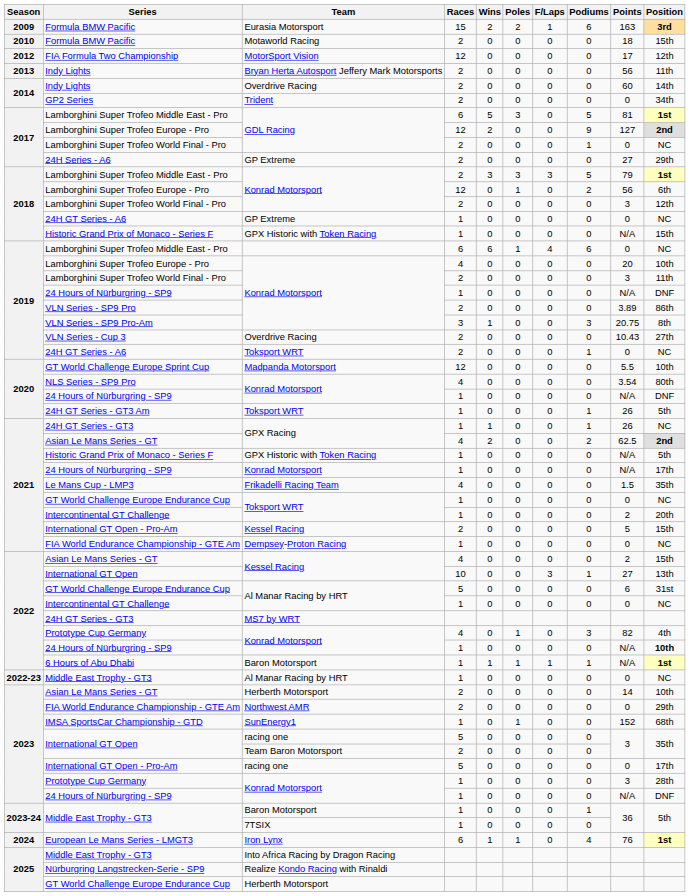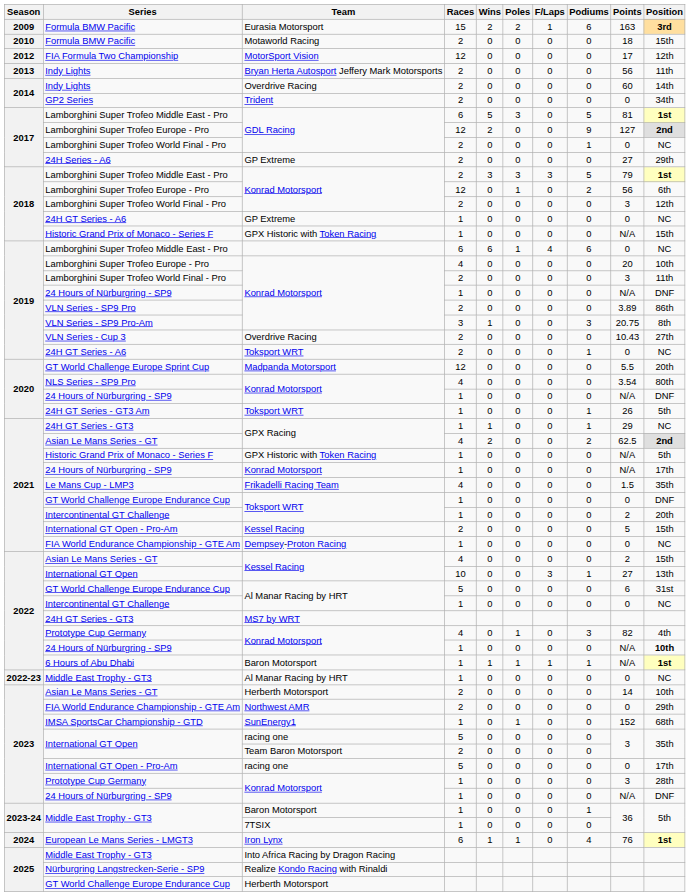 <table class="wikitable" style="font-size: 90%; text-align:center">
 <tr>
 <th>Season</th>
 <th>Series</th>
 <th>Team</th>
 <th>Races</th>
 <th>Wins</th>
 <th>Poles</th>
 <th>F/Laps</th>
 <th>Podiums</th>
 <th>Points</th>
 <th>Position</th>
 </tr>
 <tr>
 <th>2009</th>
 <td align=left><a href='#'>Formula BMW Pacific</a></td>
 <td align=left>Eurasia Motorsport</td>
 <td>15</td>
 <td>2</td>
 <td>2</td>
 <td>1</td>
 <td>6</td>
 <td>163</td>
 <td style="background:#FFDF9F;"><strong>3rd</strong></td>
 </tr>
 <tr>
 <th>2010</th>
 <td align=left><a href='#'>Formula BMW Pacific</a></td>
 <td align=left>Motaworld Racing</td>
 <td>2</td>
 <td>0</td>
 <td>0</td>
 <td>0</td>
 <td>0</td>
 <td>18</td>
 <td>15th</td>
 </tr>
 <tr>
 <th>2012</th>
 <td align=left><a href='#'>FIA Formula Two Championship</a></td>
 <td align=left><a href='#'>MotorSport Vision</a></td>
 <td>12</td>
 <td>0</td>
 <td>0</td>
 <td>0</td>
 <td>0</td>
 <td>17</td>
 <td>12th</td>
 </tr>
 <tr>
 <th>2013</th>
 <td align=left><a href='#'>Indy Lights</a></td>
 <td align=left nowrap><a href='#'>Bryan Herta Autosport</a> Jeffery Mark Motorsports</td>
 <td>2</td>
 <td>0</td>
 <td>0</td>
 <td>0</td>
 <td>0</td>
 <td>56</td>
 <td>11th</td>
 </tr>
 <tr>
 <th rowspan="2">2014</th>
 <td align=left><a href='#'>Indy Lights</a></td>
 <td align=left>Overdrive Racing</td>
 <td>2</td>
 <td>0</td>
 <td>0</td>
 <td>0</td>
 <td>0</td>
 <td>60</td>
 <td>14th</td>
 </tr>
 <tr>
 <td align=left><a href='#'>GP2 Series</a></td>
 <td align=left><a href='#'>Trident</a></td>
 <td>2</td>
 <td>0</td>
 <td>0</td>
 <td>0</td>
 <td>0</td>
 <td>0</td>
 <td>34th</td>
 </tr>
 <tr>
 <th rowspan="4">2017</th>
 <td align=left nowrap>Lamborghini Super Trofeo Middle East - Pro</td>
 <td rowspan="3" align=left><a href='#'>GDL Racing</a></td>
 <td>6</td>
 <td>5</td>
 <td>3</td>
 <td>0</td>
 <td>5</td>
 <td>81</td>
 <td style="background:#FFFFBF;"><strong>1st</strong></td>
 </tr>
 <tr>
 <td align=left>Lamborghini Super Trofeo Europe - Pro</td>
 <td>12</td>
 <td>2</td>
 <td>0</td>
 <td>0</td>
 <td>9</td>
 <td>127</td>
 <td style="background:#DFDFDF;"><strong>2nd</strong></td>
 </tr>
 <tr>
 <td align=left>Lamborghini Super Trofeo World Final - Pro</td>
 <td>2</td>
 <td>0</td>
 <td>0</td>
 <td>0</td>
 <td>1</td>
 <td>0</td>
 <td>NC</td>
 </tr>
 <tr>
 <td align=left><a href='#'>24H Series - A6</a></td>
 <td align=left>GP Extreme</td>
 <td>2</td>
 <td>0</td>
 <td>0</td>
 <td>0</td>
 <td>0</td>
 <td>27</td>
 <td>29th</td>
 </tr>
 <tr>
 <th rowspan="5">2018</th>
 <td align=left>Lamborghini Super Trofeo Middle East - Pro</td>
 <td rowspan="3" align=left><a href='#'>Konrad Motorsport</a></td>
 <td>2</td>
 <td>3</td>
 <td>3</td>
 <td>3</td>
 <td>5</td>
 <td>79</td>
 <td style="background:#FFFFBF;"><strong>1st</strong></td>
 </tr>
 <tr>
 <td align=left>Lamborghini Super Trofeo Europe - Pro</td>
 <td>12</td>
 <td>0</td>
 <td>1</td>
 <td>0</td>
 <td>2</td>
 <td>56</td>
 <td>6th</td>
 </tr>
 <tr>
 <td align=left>Lamborghini Super Trofeo World Final - Pro</td>
 <td>2</td>
 <td>0</td>
 <td>0</td>
 <td>0</td>
 <td>0</td>
 <td>3</td>
 <td>12th</td>
 </tr>
 <tr>
 <td align=left><a href='#'>24H GT Series - A6</a></td>
 <td align=left>GP Extreme</td>
 <td>1</td>
 <td>0</td>
 <td>0</td>
 <td>0</td>
 <td>0</td>
 <td>0</td>
 <td>NC</td>
 </tr>
 <tr>
 <td align=left><a href='#'>Historic Grand Prix of Monaco - Series F</a></td>
 <td align=left>GPX Historic with <a href='#'>Token Racing</a></td>
 <td>1</td>
 <td>0</td>
 <td>0</td>
 <td>0</td>
 <td>0</td>
 <td>N/A</td>
 <td>15th</td>
 </tr>
 <tr>
 <th rowspan="8">2019</th>
 <td align=left>Lamborghini Super Trofeo Middle East - Pro</td>
 <td></td>
 <td>6</td>
 <td>6</td>
 <td>1</td>
 <td>4</td>
 <td>6</td>
 <td>0</td>
 <td>NC</td>
 </tr>
 <tr>
 <td align=left>Lamborghini Super Trofeo Europe - Pro</td>
 <td rowspan="5" align=left><a href='#'>Konrad Motorsport</a></td>
 <td>4</td>
 <td>0</td>
 <td>0</td>
 <td>0</td>
 <td>0</td>
 <td>20</td>
 <td>10th</td>
 </tr>
 <tr>
 <td align=left>Lamborghini Super Trofeo World Final - Pro</td>
 <td>2</td>
 <td>0</td>
 <td>0</td>
 <td>0</td>
 <td>0</td>
 <td>3</td>
 <td>11th</td>
 </tr>
 <tr>
 <td align=left><a href='#'>24 Hours of Nürburgring - SP9</a></td>
 <td>1</td>
 <td>0</td>
 <td>0</td>
 <td>0</td>
 <td>0</td>
 <td>N/A</td>
 <td>DNF</td>
 </tr>
 <tr>
 <td align=left><a href='#'>VLN Series - SP9 Pro</a></td>
 <td>2</td>
 <td>0</td>
 <td>0</td>
 <td>0</td>
 <td>0</td>
 <td>3.89</td>
 <td>86th</td>
 </tr>
 <tr>
 <td align=left><a href='#'>VLN Series - SP9 Pro-Am</a></td>
 <td>3</td>
 <td>1</td>
 <td>0</td>
 <td>0</td>
 <td>3</td>
 <td>20.75</td>
 <td>8th</td>
 </tr>
 <tr>
 <td align=left><a href='#'>VLN Series - Cup 3</a></td>
 <td align=left>Overdrive Racing</td>
 <td>2</td>
 <td>0</td>
 <td>0</td>
 <td>0</td>
 <td>0</td>
 <td>10.43</td>
 <td>27th</td>
 </tr>
 <tr>
 <td align=left><a href='#'>24H GT Series - A6</a></td>
 <td align=left><a href='#'>Toksport WRT</a></td>
 <td>2</td>
 <td>0</td>
 <td>0</td>
 <td>0</td>
 <td>1</td>
 <td>0</td>
 <td>NC</td>
 </tr>
 <tr>
 <th rowspan="4">2020</th>
 <td align=left nowrap><a href='#'>GT World Challenge Europe Sprint Cup</a></td>
 <td align=left nowrap><a href='#'>Madpanda Motorsport</a></td>
 <td>12</td>
 <td>0</td>
 <td>0</td>
 <td>0</td>
 <td>0</td>
 <td>5.5</td>
-<td>10th</td>
+<td>20th</td>
 </tr>
 <tr>
 <td align=left><a href='#'>NLS Series - SP9 Pro</a></td>
 <td rowspan="2" align=left><a href='#'>Konrad Motorsport</a></td>
 <td>4</td>
 <td>0</td>
 <td>0</td>
 <td>0</td>
 <td>0</td>
 <td>3.54</td>
 <td>80th</td>
 </tr>
 <tr>
 <td align=left><a href='#'>24 Hours of Nürburgring - SP9</a></td>
 <td>1</td>
 <td>0</td>
 <td>0</td>
 <td>0</td>
 <td>0</td>
 <td>N/A</td>
 <td>DNF</td>
 </tr>
 <tr>
 <td align=left><a href='#'>24H GT Series - GT3 Am</a></td>
 <td align=left><a href='#'>Toksport WRT</a></td>
 <td>1</td>
 <td>0</td>
 <td>0</td>
 <td>0</td>
 <td>1</td>
 <td>26</td>
 <td>5th</td>
 </tr>
 <tr>
 <th rowspan="9">2021</th>
 <td align=left><a href='#'>24H GT Series - GT3</a></td>
 <td rowspan="2" align=left>GPX Racing</td>
 <td>1</td>
 <td>1</td>
 <td>0</td>
 <td>0</td>
 <td>1</td>
-<td>26</td>
+<td>29</td>
 <td>NC</td>
 </tr>
 <tr>
 <td align=left><a href='#'>Asian Le Mans Series - GT</a></td>
 <td>4</td>
 <td>2</td>
 <td>0</td>
 <td>0</td>
 <td>2</td>
 <td>62.5</td>
 <td style="background:#DFDFDF;"><strong>2nd</strong></td>
 </tr>
 <tr>
 <td align=left><a href='#'>Historic Grand Prix of Monaco - Series F</a></td>
 <td align=left>GPX Historic with <a href='#'>Token Racing</a></td>
 <td>1</td>
 <td>0</td>
 <td>0</td>
 <td>0</td>
 <td>0</td>
 <td>N/A</td>
 <td>5th</td>
 </tr>
 <tr>
 <td align=left><a href='#'>24 Hours of Nürburgring - SP9</a></td>
 <td align="left"><a href='#'>Konrad Motorsport</a></td>
 <td>1</td>
 <td>0</td>
 <td>0</td>
 <td>0</td>
 <td>0</td>
 <td>N/A</td>
 <td>17th</td>
 </tr>
 <tr>
 <td align=left><a href='#'>Le Mans Cup - LMP3</a></td>
 <td align=left><a href='#'>Frikadelli Racing Team</a></td>
 <td>4</td>
 <td>0</td>
 <td>0</td>
 <td>0</td>
 <td>0</td>
 <td>1.5</td>
 <td>35th</td>
 </tr>
 <tr>
 <td align=left nowrap><a href='#'>GT World Challenge Europe Endurance Cup</a></td>
 <td rowspan="2" align="left"><a href='#'>Toksport WRT</a></td>
 <td>1</td>
 <td>0</td>
 <td>0</td>
 <td>0</td>
 <td>0</td>
 <td>0</td>
-<td>NC</td>
+<td>DNF</td>
 </tr>
 <tr>
 <td align=left><a href='#'>Intercontinental GT Challenge</a></td>
 <td>1</td>
 <td>0</td>
 <td>0</td>
 <td>0</td>
 <td>0</td>
 <td>2</td>
 <td>20th</td>
 </tr>
 <tr>
 <td align=left><a href='#'>International GT Open - Pro-Am</a></td>
 <td align=left><a href='#'>Kessel Racing</a></td>
 <td>2</td>
 <td>0</td>
 <td>0</td>
 <td>0</td>
 <td>0</td>
 <td>5</td>
 <td>15th</td>
 </tr>
 <tr>
 <td align=left><a href='#'>FIA World Endurance Championship - GTE Am</a></td>
 <td align=left><a href='#'>Dempsey</a>-<a href='#'>Proton Racing</a></td>
 <td>1</td>
 <td>0</td>
 <td>0</td>
 <td>0</td>
 <td>0</td>
 <td>0</td>
 <td>NC</td>
 </tr>
 <tr>
 <th rowspan="8">2022</th>
 <td align=left><a href='#'>Asian Le Mans Series - GT</a></td>
 <td rowspan="2" align="left"><a href='#'>Kessel Racing</a></td>
 <td>4</td>
 <td>0</td>
 <td>0</td>
 <td>0</td>
 <td>0</td>
 <td>2</td>
 <td>15th</td>
 </tr>
 <tr>
 <td align=left><a href='#'>International GT Open</a></td>
 <td>10</td>
 <td>0</td>
 <td>0</td>
 <td>3</td>
 <td>1</td>
 <td>27</td>
 <td>13th</td>
 </tr>
 <tr>
 <td align=left><a href='#'>GT World Challenge Europe Endurance Cup</a></td>
 <td rowspan="2" align="left">Al Manar Racing by HRT</td>
 <td>5</td>
 <td>0</td>
 <td>0</td>
 <td>0</td>
 <td>0</td>
 <td>6</td>
 <td>31st</td>
 </tr>
 <tr>
 <td align=left><a href='#'>Intercontinental GT Challenge</a></td>
 <td>1</td>
 <td>0</td>
 <td>0</td>
 <td>0</td>
 <td>0</td>
 <td>0</td>
 <td>NC</td>
 </tr>
 <tr>
 <td align=left><a href='#'>24H GT Series - GT3</a></td>
 <td align=left><a href='#'>MS7 by WRT</a></td>
 <td></td>
 <td></td>
 <td></td>
 <td></td>
 <td></td>
 <td></td>
 <td></td>
 </tr>
 <tr>
 <td align=left><a href='#'>Prototype Cup Germany</a></td>
 <td rowspan="2" align="left"><a href='#'>Konrad Motorsport</a></td>
 <td>4</td>
 <td>0</td>
 <td>1</td>
 <td>0</td>
 <td>3</td>
 <td>82</td>
 <td>4th</td>
 </tr>
 <tr>
 <td align=left><a href='#'>24 Hours of Nürburgring - SP9</a></td>
 <td>1</td>
 <td>0</td>
 <td>0</td>
 <td>0</td>
 <td>0</td>
 <td>N/A</td>
 <td><strong>10th</strong></td>
 </tr>
 <tr>
 <td align=left><a href='#'>6 Hours of Abu Dhabi</a></td>
 <td align=left>Baron Motorsport</td>
 <td>1</td>
 <td>1</td>
 <td>1</td>
 <td>1</td>
 <td>1</td>
 <td>N/A</td>
 <td style="background:#FFFFBF;"><strong>1st</strong></td>
 </tr>
 <tr>
 <th>2022-23</th>
 <td align=left><a href='#'>Middle East Trophy - GT3</a></td>
 <td align=left>Al Manar Racing by HRT</td>
 <td>1</td>
 <td>0</td>
 <td>0</td>
 <td>0</td>
 <td>0</td>
 <td>0</td>
 <td>NC</td>
 </tr>
 <tr>
 <th rowspan="8">2023</th>
 <td align=left><a href='#'>Asian Le Mans Series - GT</a></td>
 <td align=left>Herberth Motorsport</td>
 <td>2</td>
 <td>0</td>
 <td>0</td>
 <td>0</td>
 <td>0</td>
 <td>14</td>
 <td>10th</td>
 </tr>
 <tr>
 <td align=left nowrap><a href='#'>FIA World Endurance Championship - GTE Am</a></td>
 <td align=left><a href='#'>Northwest AMR</a></td>
 <td>2</td>
 <td>0</td>
 <td>0</td>
 <td>0</td>
 <td>0</td>
 <td>0</td>
 <td>29th</td>
 </tr>
 <tr>
 <td align="left"><a href='#'>IMSA SportsCar Championship - GTD</a></td>
 <td align="left"><a href='#'>SunEnergy1</a></td>
 <td>1</td>
 <td>0</td>
 <td>1</td>
 <td>0</td>
 <td>0</td>
 <td>152</td>
 <td>68th</td>
 </tr>
 <tr>
 <td rowspan="2" align="left"><a href='#'>International GT Open</a></td>
 <td align="left">racing one</td>
 <td>5</td>
 <td>0</td>
 <td>0</td>
 <td>0</td>
 <td>0</td>
 <td rowspan="2">3</td>
 <td rowspan="2">35th</td>
 </tr>
 <tr>
 <td align=left>Team Baron Motorsport</td>
 <td>2</td>
 <td>0</td>
 <td>0</td>
 <td>0</td>
 <td>0</td>
 </tr>
 <tr>
 <td align="left"><a href='#'>International GT Open - Pro-Am</a></td>
 <td align=left>racing one</td>
 <td>5</td>
 <td>0</td>
 <td>0</td>
 <td>0</td>
 <td>0</td>
 <td>0</td>
 <td>17th</td>
 </tr>
 <tr>
 <td align=left><a href='#'>Prototype Cup Germany</a></td>
 <td rowspan="2" align=left><a href='#'>Konrad Motorsport</a></td>
 <td>1</td>
 <td>0</td>
 <td>0</td>
 <td>0</td>
 <td>0</td>
 <td>3</td>
 <td>28th</td>
 </tr>
 <tr>
 <td align="left"><a href='#'>24 Hours of Nürburgring - SP9</a></td>
 <td>1</td>
 <td>0</td>
 <td>0</td>
 <td>0</td>
 <td>0</td>
 <td>N/A</td>
 <td>DNF</td>
 </tr>
 <tr>
 <th rowspan="2" nowrap>2023-24</th>
 <td rowspan="2" align=left><a href='#'>Middle East Trophy - GT3</a></td>
 <td align=left>Baron Motorsport</td>
 <td>1</td>
 <td>0</td>
 <td>0</td>
 <td>0</td>
 <td>1</td>
 <td rowspan="2">36</td>
 <td rowspan="2">5th</td>
 </tr>
 <tr>
 <td align=left>7TSIX</td>
 <td>1</td>
 <td>0</td>
 <td>0</td>
 <td>0</td>
 <td>0</td>
 </tr>
 <tr>
 <th>2024</th>
 <td align=left><a href='#'>European Le Mans Series - LMGT3</a></td>
 <td align=left><a href='#'>Iron Lynx</a></td>
 <td>6</td>
 <td>1</td>
 <td>1</td>
 <td>0</td>
 <td>4</td>
 <td>76</td>
 <td style="background:#FFFFBF;"><strong>1st</strong></td>
 </tr>
 <tr>
 <th rowspan="3">2025</th>
 <td align=left><a href='#'>Middle East Trophy - GT3</a></td>
 <td align=left>Into Africa Racing by Dragon Racing</td>
 <td></td>
 <td></td>
 <td></td>
 <td></td>
 <td></td>
 <td></td>
 <td></td>
 </tr>
 <tr>
 <td align=left><a href='#'>Nürburgring Langstrecken-Serie - SP9</a></td>
 <td align=left>Realize <a href='#'>Kondo Racing</a> with Rinaldi</td>
 <td></td>
 <td></td>
 <td></td>
 <td></td>
 <td></td>
 <td></td>
 <td></td>
 </tr>
 <tr>
 <td align="left"><a href='#'>GT World Challenge Europe Endurance Cup</a></td>
 <td align="left">Herberth Motorsport</td>
 <td></td>
 <td></td>
 <td></td>
 <td></td>
 <td></td>
 <td></td>
 <td></td>
 </tr>
 </table>
